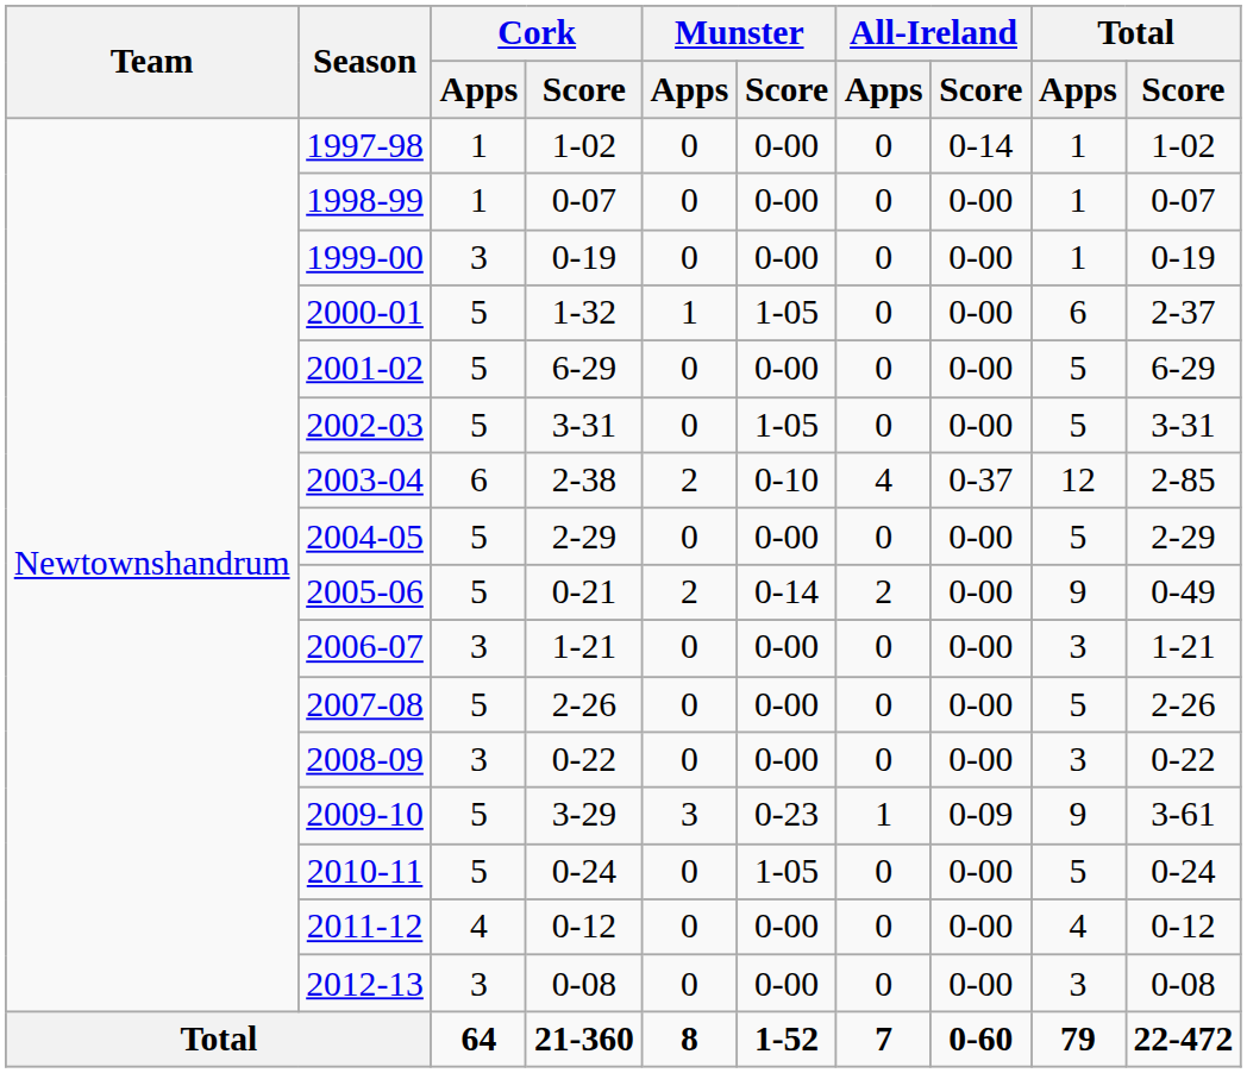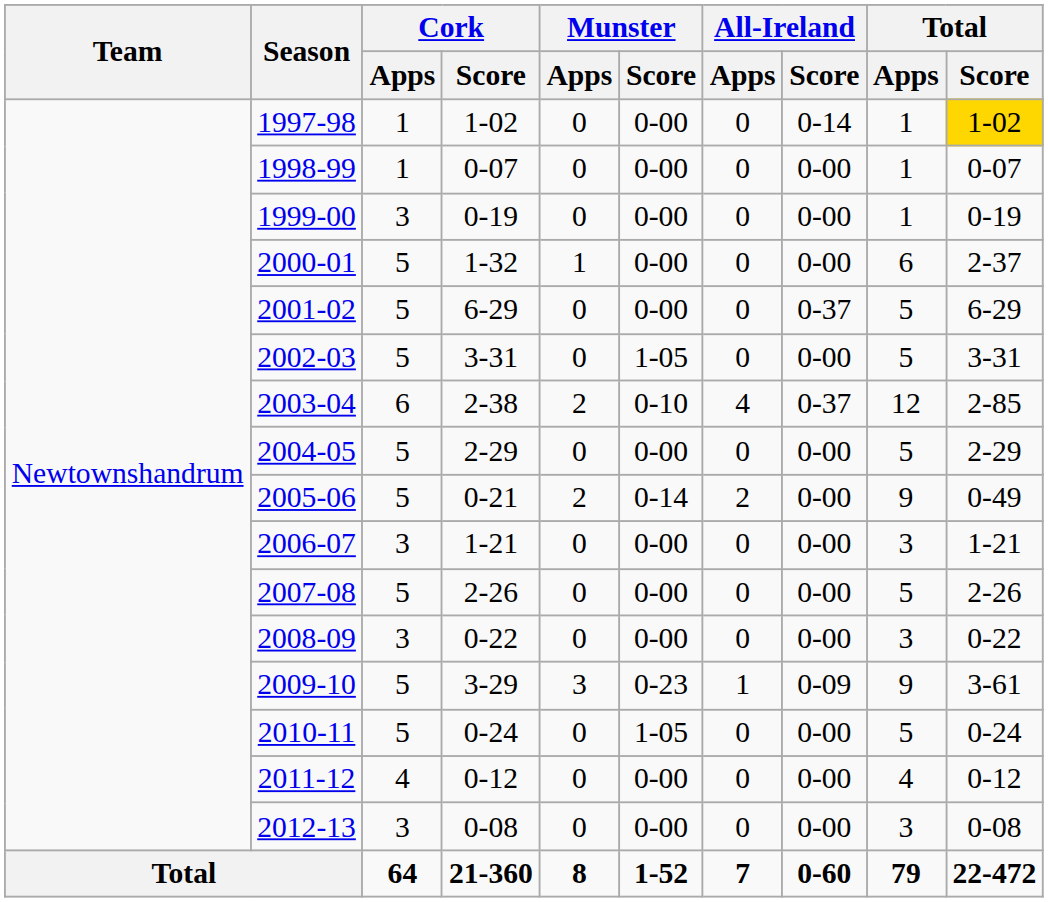 <table class="wikitable" style="text-align:center">
 <tr>
 <th rowspan="2">Team</th>
 <th rowspan="2">Season</th>
 <th colspan="2"><a href='#'>Cork</a></th>
 <th colspan="2"><a href='#'>Munster</a></th>
 <th colspan="2"><a href='#'>All-Ireland</a></th>
 <th colspan="2">Total</th>
 </tr>
 <tr>
 <th>Apps</th>
 <th>Score</th>
 <th>Apps</th>
 <th>Score</th>
 <th>Apps</th>
 <th>Score</th>
 <th>Apps</th>
 <th>Score</th>
 </tr>
 <tr>
 <td rowspan="16"><a href='#'>Newtownshandrum</a></td>
 <td><a href='#'>1997-98</a></td>
 <td>1</td>
 <td>1-02</td>
 <td>0</td>
 <td>0-00</td>
 <td>0</td>
 <td>0-14</td>
 <td>1</td>
-<td>1-02</td>
+<td style="background: gold;">1-02</td>
 </tr>
 <tr>
 <td><a href='#'>1998-99</a></td>
 <td>1</td>
 <td>0-07</td>
 <td>0</td>
 <td>0-00</td>
 <td>0</td>
 <td>0-00</td>
 <td>1</td>
 <td>0-07</td>
 </tr>
 <tr>
 <td><a href='#'>1999-00</a></td>
 <td>3</td>
 <td>0-19</td>
 <td>0</td>
 <td>0-00</td>
 <td>0</td>
 <td>0-00</td>
 <td>1</td>
 <td>0-19</td>
 </tr>
 <tr>
 <td><a href='#'>2000-01</a></td>
 <td>5</td>
 <td>1-32</td>
 <td>1</td>
-<td>1-05</td>
+<td>0-00</td>
 <td>0</td>
 <td>0-00</td>
 <td>6</td>
 <td>2-37</td>
 </tr>
 <tr>
 <td><a href='#'>2001-02</a></td>
 <td>5</td>
 <td>6-29</td>
 <td>0</td>
 <td>0-00</td>
 <td>0</td>
-<td>0-00</td>
+<td>0-37</td>
 <td>5</td>
 <td>6-29</td>
 </tr>
 <tr>
 <td><a href='#'>2002-03</a></td>
 <td>5</td>
 <td>3-31</td>
 <td>0</td>
 <td>1-05</td>
 <td>0</td>
 <td>0-00</td>
 <td>5</td>
 <td>3-31</td>
 </tr>
 <tr>
 <td><a href='#'>2003-04</a></td>
 <td>6</td>
 <td>2-38</td>
 <td>2</td>
 <td>0-10</td>
 <td>4</td>
 <td>0-37</td>
 <td>12</td>
 <td>2-85</td>
 </tr>
 <tr>
 <td><a href='#'>2004-05</a></td>
 <td>5</td>
 <td>2-29</td>
 <td>0</td>
 <td>0-00</td>
 <td>0</td>
 <td>0-00</td>
 <td>5</td>
 <td>2-29</td>
 </tr>
 <tr>
 <td><a href='#'>2005-06</a></td>
 <td>5</td>
 <td>0-21</td>
 <td>2</td>
 <td>0-14</td>
 <td>2</td>
 <td>0-00</td>
 <td>9</td>
 <td>0-49</td>
 </tr>
 <tr>
 <td><a href='#'>2006-07</a></td>
 <td>3</td>
 <td>1-21</td>
 <td>0</td>
 <td>0-00</td>
 <td>0</td>
 <td>0-00</td>
 <td>3</td>
 <td>1-21</td>
 </tr>
 <tr>
 <td><a href='#'>2007-08</a></td>
 <td>5</td>
 <td>2-26</td>
 <td>0</td>
 <td>0-00</td>
 <td>0</td>
 <td>0-00</td>
 <td>5</td>
 <td>2-26</td>
 </tr>
 <tr>
 <td><a href='#'>2008-09</a></td>
 <td>3</td>
 <td>0-22</td>
 <td>0</td>
 <td>0-00</td>
 <td>0</td>
 <td>0-00</td>
 <td>3</td>
 <td>0-22</td>
 </tr>
 <tr>
 <td><a href='#'>2009-10</a></td>
 <td>5</td>
 <td>3-29</td>
 <td>3</td>
 <td>0-23</td>
 <td>1</td>
 <td>0-09</td>
 <td>9</td>
 <td>3-61</td>
 </tr>
 <tr>
 <td><a href='#'>2010-11</a></td>
 <td>5</td>
 <td>0-24</td>
 <td>0</td>
 <td>1-05</td>
 <td>0</td>
 <td>0-00</td>
 <td>5</td>
 <td>0-24</td>
 </tr>
 <tr>
 <td><a href='#'>2011-12</a></td>
 <td>4</td>
 <td>0-12</td>
 <td>0</td>
 <td>0-00</td>
 <td>0</td>
 <td>0-00</td>
 <td>4</td>
 <td>0-12</td>
 </tr>
 <tr>
 <td><a href='#'>2012-13</a></td>
 <td>3</td>
 <td>0-08</td>
 <td>0</td>
 <td>0-00</td>
 <td>0</td>
 <td>0-00</td>
 <td>3</td>
 <td>0-08</td>
 </tr>
 <tr>
 <th colspan="2">Total</th>
 <td><strong>64</strong></td>
 <td><strong>21-360</strong></td>
 <td><strong>8</strong></td>
 <td><strong>1-52</strong></td>
 <td><strong>7</strong></td>
 <td><strong>0-60</strong></td>
 <td><strong>79</strong></td>
 <td><strong>22-472</strong></td>
 </tr>
 </table>
